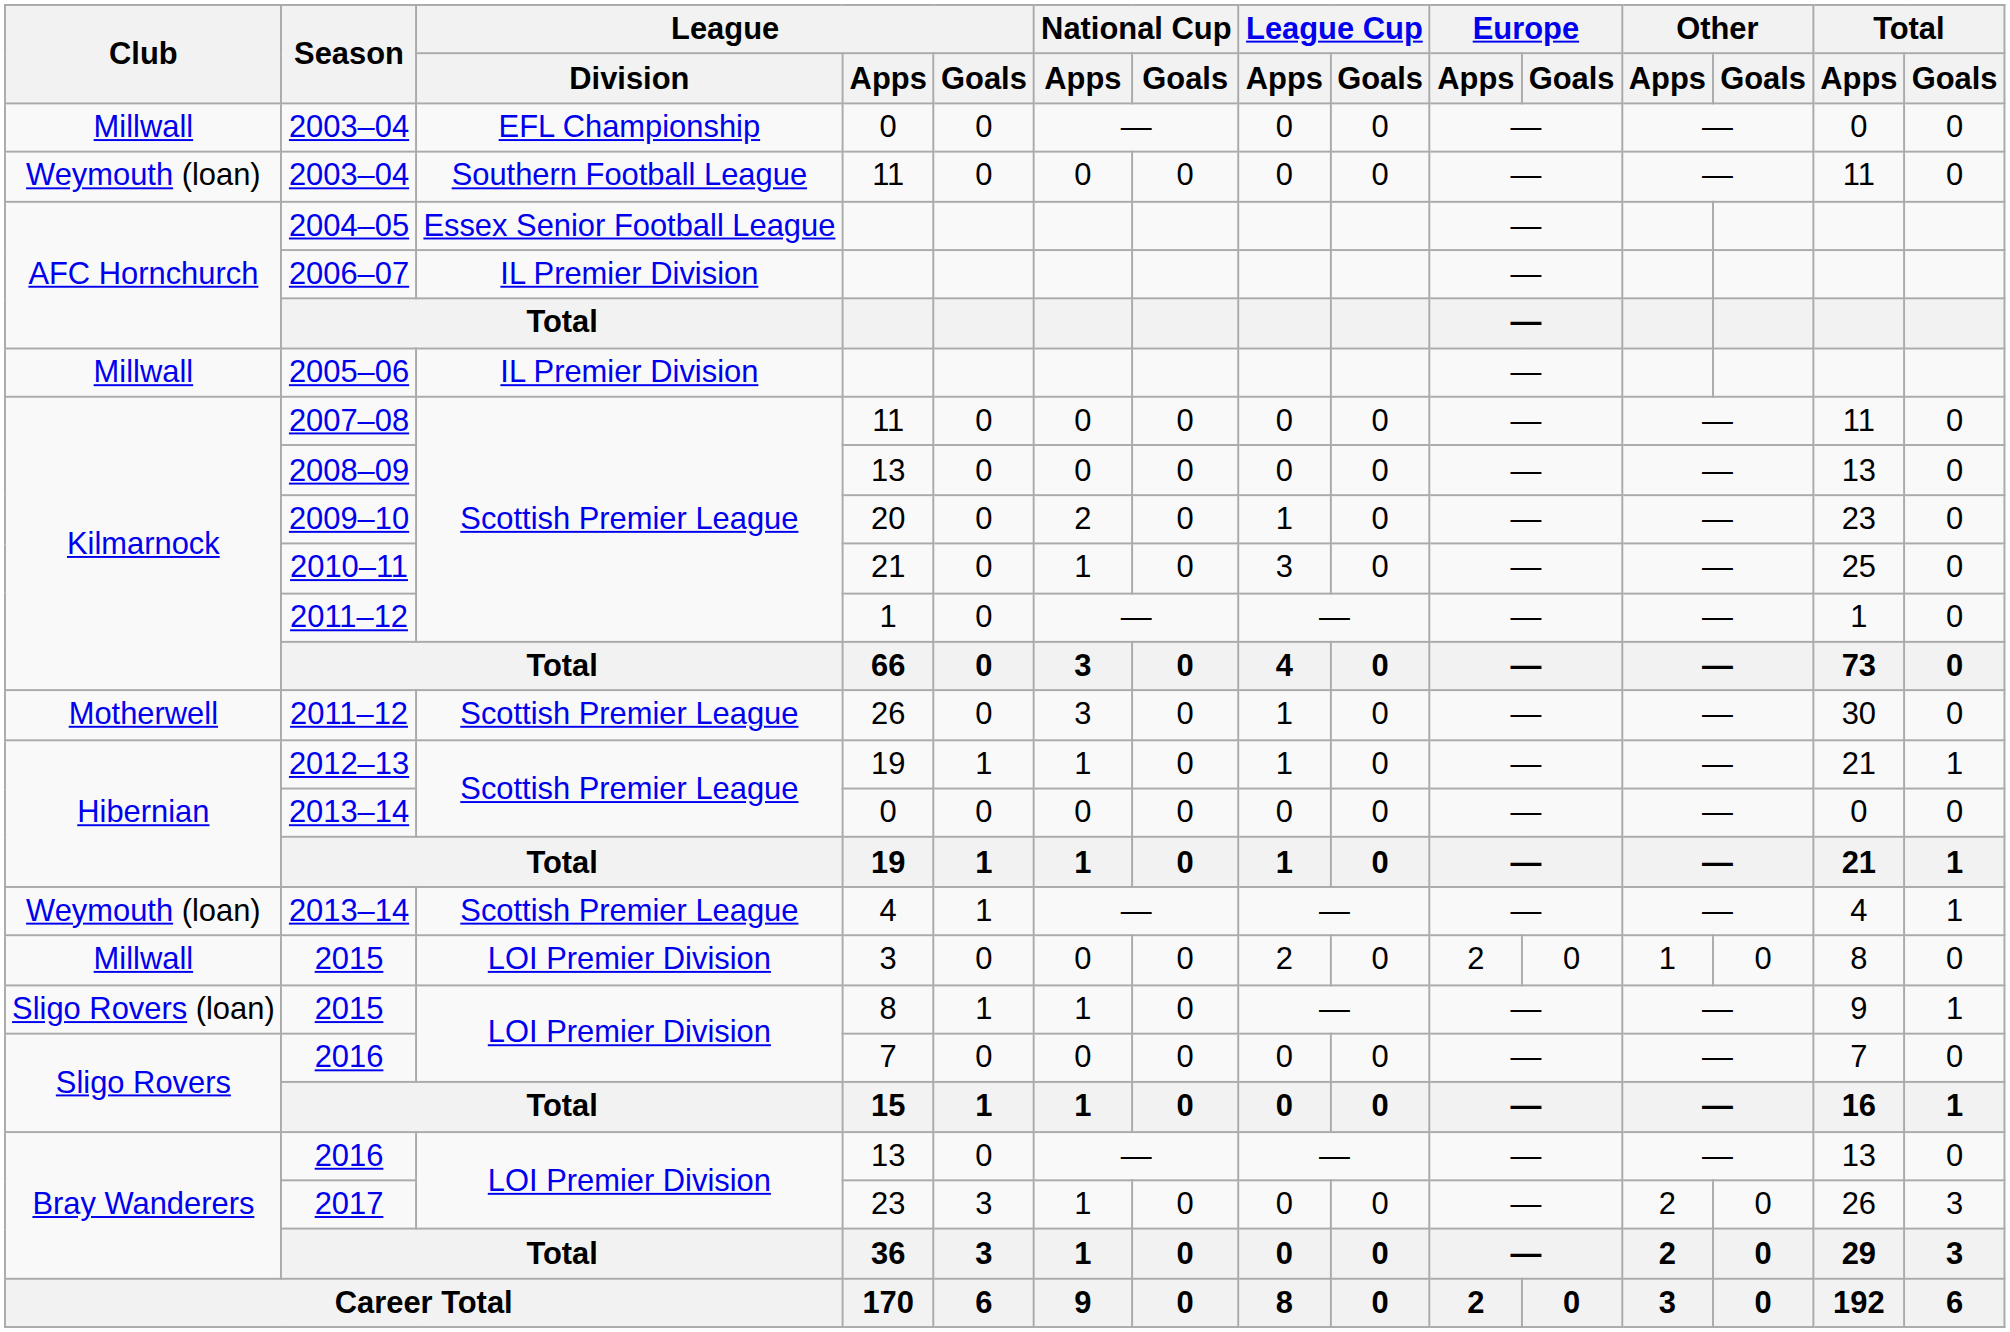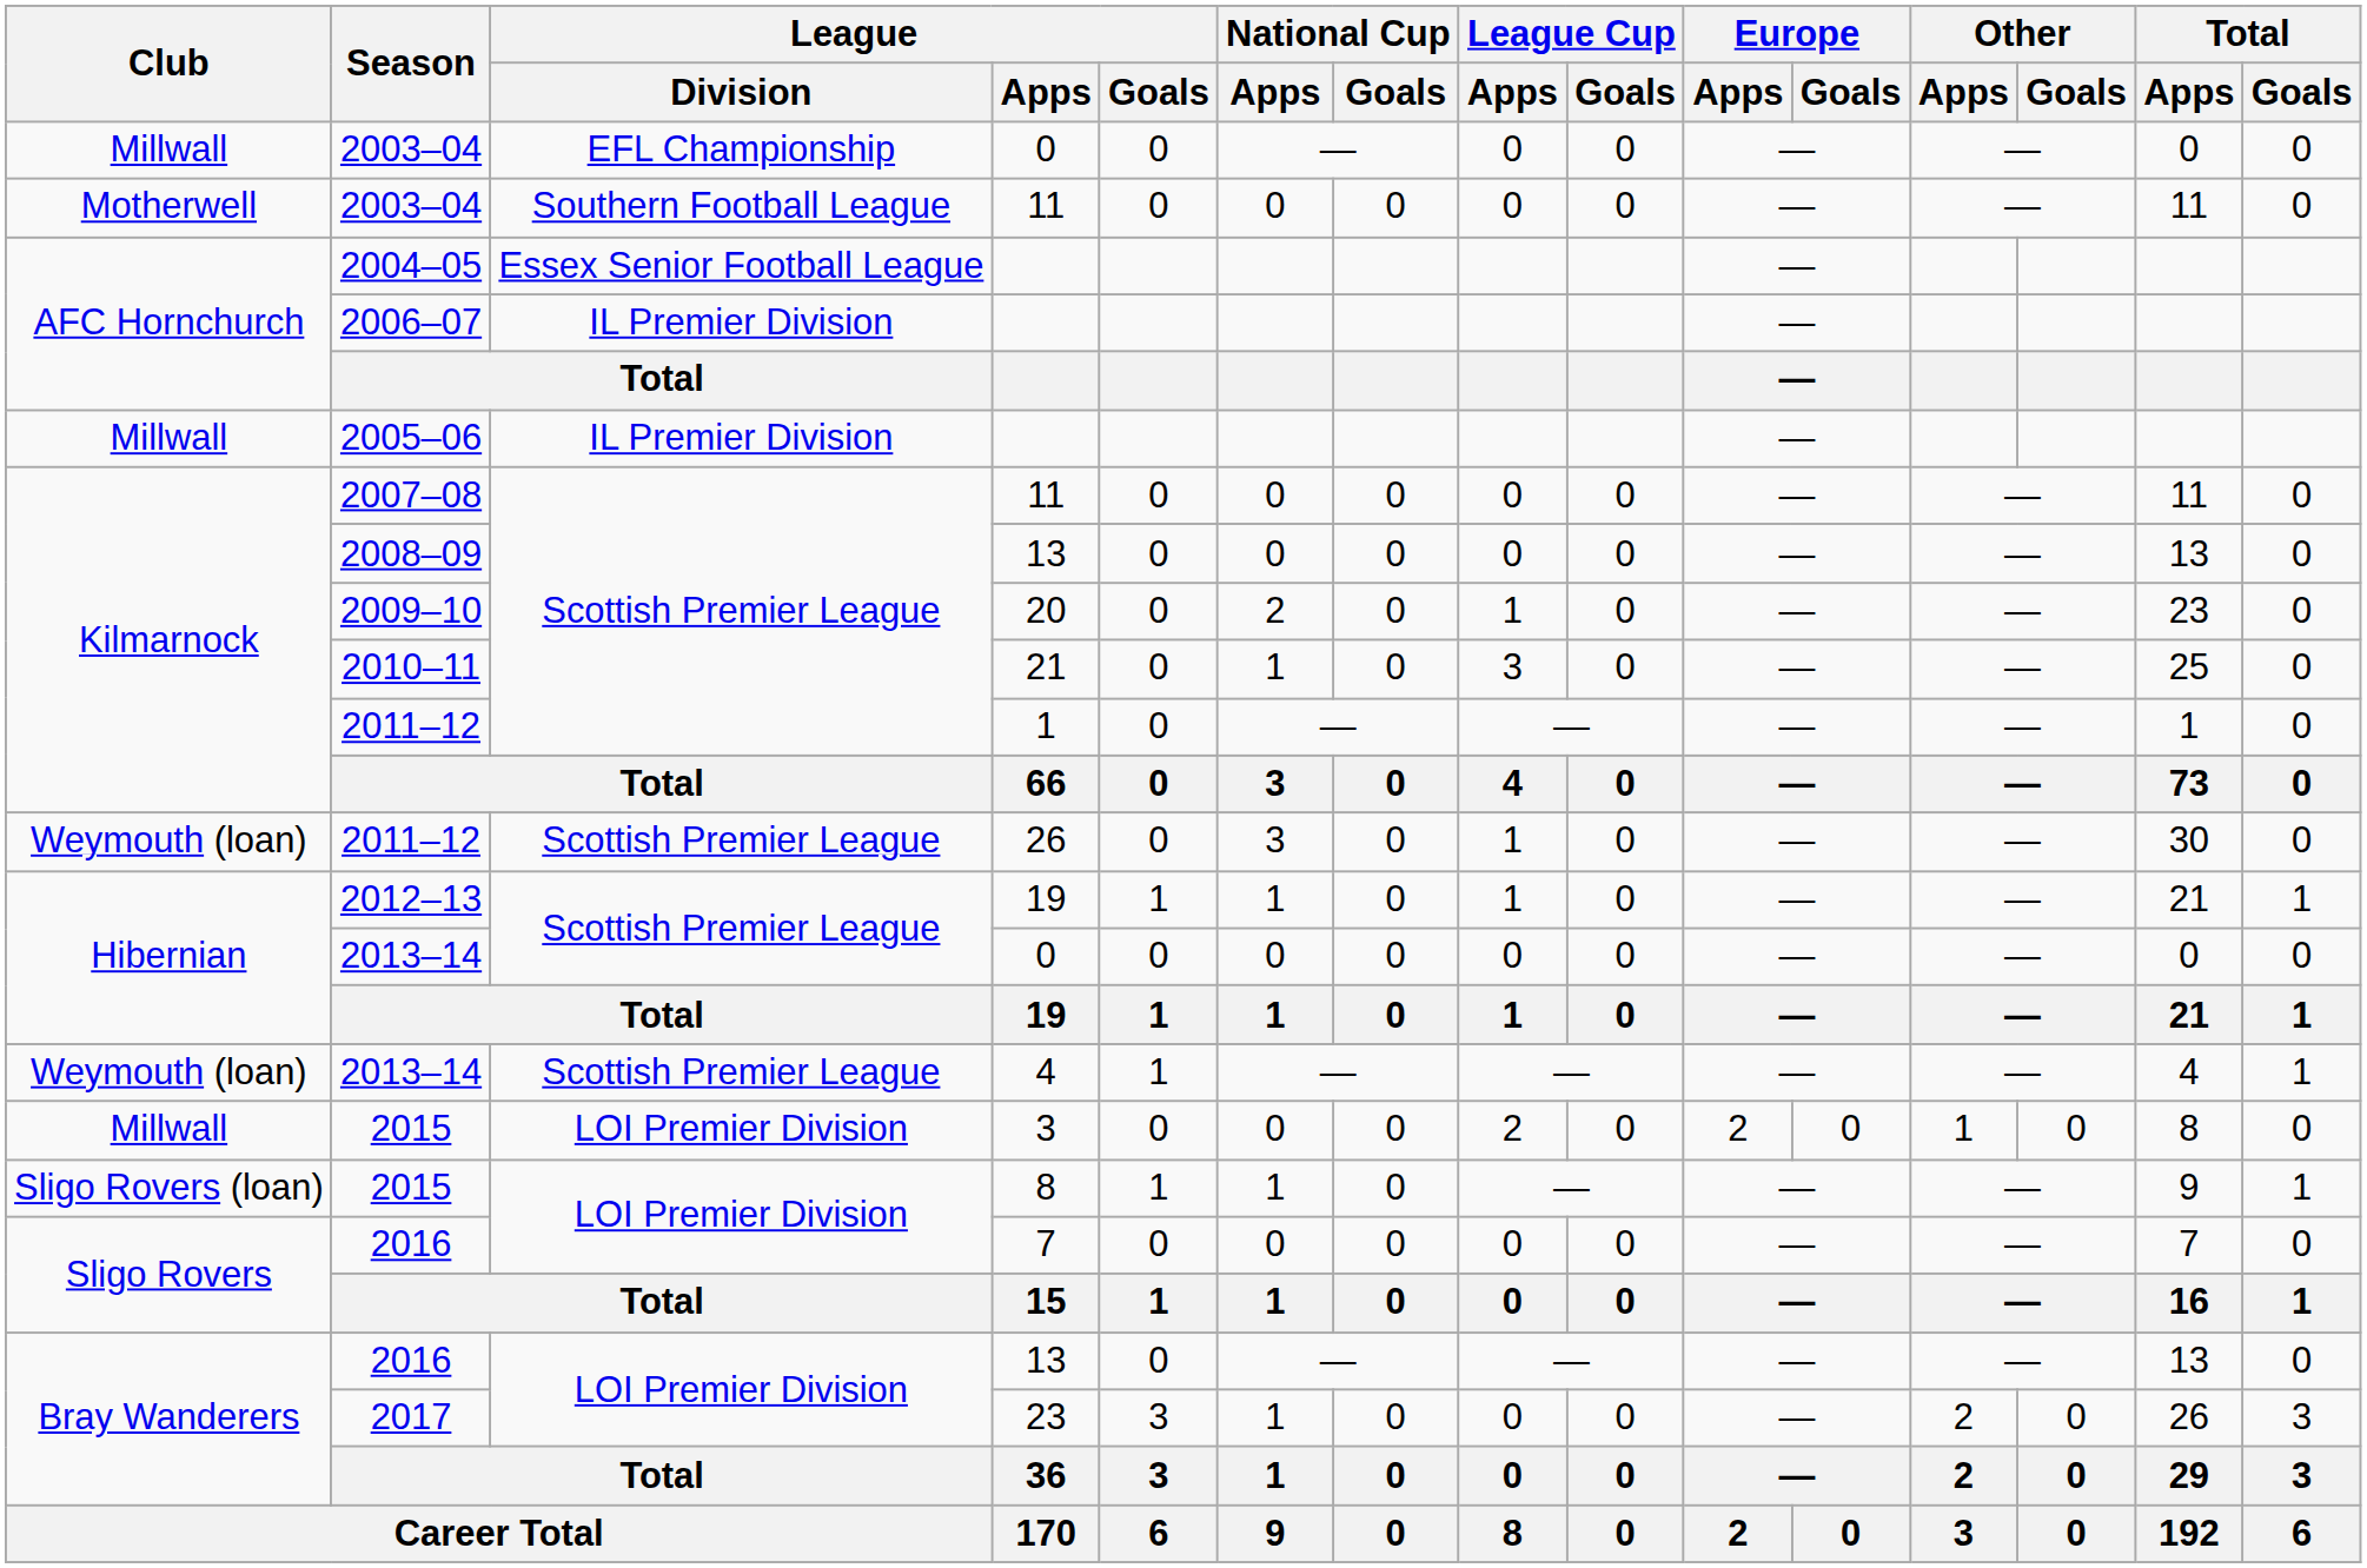 <table class="wikitable" style="text-align:center">
 <tr>
 <th rowspan="2">Club</th>
 <th rowspan="2">Season</th>
 <th colspan="3">League</th>
 <th colspan="2">National Cup</th>
 <th colspan="2"><a href='#'>League Cup</a></th>
 <th colspan="2"><a href='#'>Europe</a></th>
 <th colspan="2">Other</th>
 <th colspan="2">Total</th>
 </tr>
 <tr>
 <th>Division</th>
 <th>Apps</th>
 <th>Goals</th>
 <th>Apps</th>
 <th>Goals</th>
 <th>Apps</th>
 <th>Goals</th>
 <th>Apps</th>
 <th>Goals</th>
 <th>Apps</th>
 <th>Goals</th>
 <th>Apps</th>
 <th>Goals</th>
 </tr>
 <tr>
 <td><a href='#'>Millwall</a></td>
 <td><a href='#'>2003–04</a></td>
 <td><a href='#'>EFL Championship</a></td>
 <td>0</td>
 <td>0</td>
 <td colspan=2>—</td>
 <td>0</td>
 <td>0</td>
 <td colspan=2>—</td>
 <td colspan="2">—</td>
 <td>0</td>
 <td>0</td>
 </tr>
 <tr>
-<td><a href='#'>Weymouth</a> (loan)</td>
+<td><a href='#'>Motherwell</a></td>
 <td><a href='#'>2003–04</a></td>
 <td><a href='#'>Southern Football League</a></td>
 <td>11</td>
 <td>0</td>
 <td>0</td>
 <td>0</td>
 <td>0</td>
 <td>0</td>
 <td colspan=2>—</td>
 <td colspan="2">—</td>
 <td>11</td>
 <td>0</td>
 </tr>
 <tr>
 <td rowspan="3"><a href='#'>AFC Hornchurch</a></td>
 <td><a href='#'>2004–05</a></td>
 <td><a href='#'>Essex Senior Football League</a></td>
 <td></td>
 <td></td>
 <td></td>
 <td></td>
 <td></td>
 <td></td>
 <td colspan=2>—</td>
 <td></td>
 <td></td>
 <td></td>
 <td></td>
 </tr>
 <tr>
 <td><a href='#'>2006–07</a></td>
 <td><a href='#'>IL Premier Division</a></td>
 <td></td>
 <td></td>
 <td></td>
 <td></td>
 <td></td>
 <td></td>
 <td colspan=2>—</td>
 <td></td>
 <td></td>
 <td></td>
 <td></td>
 </tr>
 <tr>
 <th colspan="2">Total</th>
 <th></th>
 <th></th>
 <th></th>
 <th></th>
 <th></th>
 <th></th>
 <th colspan=2>—</th>
 <th></th>
 <th></th>
 <th></th>
 <th></th>
 </tr>
 <tr>
 <td><a href='#'>Millwall</a></td>
 <td><a href='#'>2005–06</a></td>
 <td><a href='#'>IL Premier Division</a></td>
 <td></td>
 <td></td>
 <td></td>
 <td></td>
 <td></td>
 <td></td>
 <td colspan=2>—</td>
 <td></td>
 <td></td>
 <td></td>
 <td></td>
 </tr>
 <tr>
 <td rowspan="6"><a href='#'>Kilmarnock</a></td>
 <td><a href='#'>2007–08</a></td>
 <td rowspan="5"><a href='#'>Scottish Premier League</a></td>
 <td>11</td>
 <td>0</td>
 <td>0</td>
 <td>0</td>
 <td>0</td>
 <td>0</td>
 <td colspan=2>—</td>
 <td colspan="2">—</td>
 <td>11</td>
 <td>0</td>
 </tr>
 <tr>
 <td><a href='#'>2008–09</a></td>
 <td>13</td>
 <td>0</td>
 <td>0</td>
 <td>0</td>
 <td>0</td>
 <td>0</td>
 <td colspan=2>—</td>
 <td colspan="2">—</td>
 <td>13</td>
 <td>0</td>
 </tr>
 <tr>
 <td><a href='#'>2009–10</a></td>
 <td>20</td>
 <td>0</td>
 <td>2</td>
 <td>0</td>
 <td>1</td>
 <td>0</td>
 <td colspan=2>—</td>
 <td colspan="2">—</td>
 <td>23</td>
 <td>0</td>
 </tr>
 <tr>
 <td><a href='#'>2010–11</a></td>
 <td>21</td>
 <td>0</td>
 <td>1</td>
 <td>0</td>
 <td>3</td>
 <td>0</td>
 <td colspan=2>—</td>
 <td colspan="2">—</td>
 <td>25</td>
 <td>0</td>
 </tr>
 <tr>
 <td><a href='#'>2011–12</a></td>
 <td>1</td>
 <td>0</td>
 <td colspan=2>—</td>
 <td colspan=2>—</td>
 <td colspan=2>—</td>
 <td colspan="2">—</td>
 <td>1</td>
 <td>0</td>
 </tr>
 <tr>
 <th colspan="2">Total</th>
 <th>66</th>
 <th>0</th>
 <th>3</th>
 <th>0</th>
 <th>4</th>
 <th>0</th>
 <th colspan=2>—</th>
 <th colspan=2>—</th>
 <th>73</th>
 <th>0</th>
 </tr>
 <tr>
-<td><a href='#'>Motherwell</a></td>
+<td><a href='#'>Weymouth</a> (loan)</td>
 <td><a href='#'>2011–12</a></td>
 <td><a href='#'>Scottish Premier League</a></td>
 <td>26</td>
 <td>0</td>
 <td>3</td>
 <td>0</td>
 <td>1</td>
 <td>0</td>
 <td colspan=2>—</td>
 <td colspan="2">—</td>
 <td>30</td>
 <td>0</td>
 </tr>
 <tr>
 <td rowspan="3"><a href='#'>Hibernian</a></td>
 <td><a href='#'>2012–13</a></td>
 <td rowspan="2"><a href='#'>Scottish Premier League</a></td>
 <td>19</td>
 <td>1</td>
 <td>1</td>
 <td>0</td>
 <td>1</td>
 <td>0</td>
 <td colspan=2>—</td>
 <td colspan=2>—</td>
 <td>21</td>
 <td>1</td>
 </tr>
 <tr>
 <td><a href='#'>2013–14</a></td>
 <td>0</td>
 <td>0</td>
 <td>0</td>
 <td>0</td>
 <td>0</td>
 <td>0</td>
 <td colspan=2>—</td>
 <td colspan=2>—</td>
 <td>0</td>
 <td>0</td>
 </tr>
 <tr>
 <th colspan="2">Total</th>
 <th>19</th>
 <th>1</th>
 <th>1</th>
 <th>0</th>
 <th>1</th>
 <th>0</th>
 <th colspan=2>—</th>
 <th colspan=2>—</th>
 <th>21</th>
 <th>1</th>
 </tr>
 <tr>
 <td><a href='#'>Weymouth</a> (loan)</td>
 <td><a href='#'>2013–14</a></td>
 <td><a href='#'>Scottish Premier League</a></td>
 <td>4</td>
 <td>1</td>
 <td colspan="2">—</td>
 <td colspan="2">—</td>
 <td colspan=2>—</td>
 <td colspan="2">—</td>
 <td>4</td>
 <td>1</td>
 </tr>
 <tr>
 <td><a href='#'>Millwall</a></td>
 <td><a href='#'>2015</a></td>
 <td><a href='#'>LOI Premier Division</a></td>
 <td>3</td>
 <td>0</td>
 <td>0</td>
 <td>0</td>
 <td>2</td>
 <td>0</td>
 <td>2</td>
 <td>0</td>
 <td>1</td>
 <td>0</td>
 <td>8</td>
 <td>0</td>
 </tr>
 <tr>
 <td><a href='#'>Sligo Rovers</a> (loan)</td>
 <td><a href='#'>2015</a></td>
 <td rowspan="2"><a href='#'>LOI Premier Division</a></td>
 <td>8</td>
 <td>1</td>
 <td>1</td>
 <td>0</td>
 <td colspan=2>—</td>
 <td colspan=2>—</td>
 <td colspan="2">—</td>
 <td>9</td>
 <td>1</td>
 </tr>
 <tr>
 <td rowspan="2"><a href='#'>Sligo Rovers</a></td>
 <td><a href='#'>2016</a></td>
 <td>7</td>
 <td>0</td>
 <td>0</td>
 <td>0</td>
 <td>0</td>
 <td>0</td>
 <td colspan="2">—</td>
 <td colspan="2">—</td>
 <td>7</td>
 <td>0</td>
 </tr>
 <tr>
 <th colspan="2">Total</th>
 <th>15</th>
 <th>1</th>
 <th>1</th>
 <th>0</th>
 <th>0</th>
 <th>0</th>
 <th colspan=2>—</th>
 <th colspan=2>—</th>
 <th>16</th>
 <th>1</th>
 </tr>
 <tr>
 <td rowspan="3"><a href='#'>Bray Wanderers</a></td>
 <td><a href='#'>2016</a></td>
 <td rowspan="2"><a href='#'>LOI Premier Division</a></td>
 <td>13</td>
 <td>0</td>
 <td colspan="2">—</td>
 <td colspan="2">—</td>
 <td colspan="2">—</td>
 <td colspan="2">—</td>
 <td>13</td>
 <td>0</td>
 </tr>
 <tr>
 <td><a href='#'>2017</a></td>
 <td>23</td>
 <td>3</td>
 <td>1</td>
 <td>0</td>
 <td>0</td>
 <td>0</td>
 <td colspan="2">—</td>
 <td>2</td>
 <td>0</td>
 <td>26</td>
 <td>3</td>
 </tr>
 <tr>
 <th colspan="2">Total</th>
 <th>36</th>
 <th>3</th>
 <th>1</th>
 <th>0</th>
 <th>0</th>
 <th>0</th>
 <th colspan="2">—</th>
 <th>2</th>
 <th>0</th>
 <th>29</th>
 <th>3</th>
 </tr>
 <tr>
 <th colspan="3">Career Total</th>
 <th>170</th>
 <th>6</th>
 <th>9</th>
 <th>0</th>
 <th>8</th>
 <th>0</th>
 <th>2</th>
 <th>0</th>
 <th>3</th>
 <th>0</th>
 <th>192</th>
 <th>6</th>
 </tr>
 </table>
